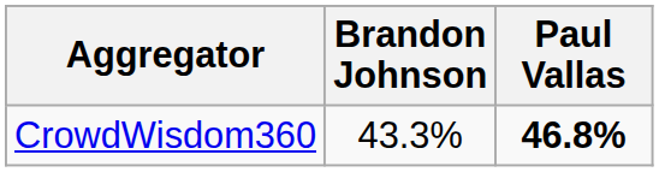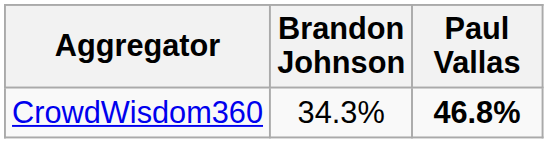 <table class="wikitable sortable" style="text-align:center;">
 <tr>
 <th>Aggregator</th>
 <th style="width:60px;">Brandon<br>Johnson</th>
 <th style="width:60px;">Paul<br>Vallas</th>
 </tr>
 <tr>
 <td><a href='#'>CrowdWisdom360</a></td>
-<td>43.3%</td>
+<td>34.3%</td>
 <td><strong>46.8%</strong></td>
 </tr>
 </table>
